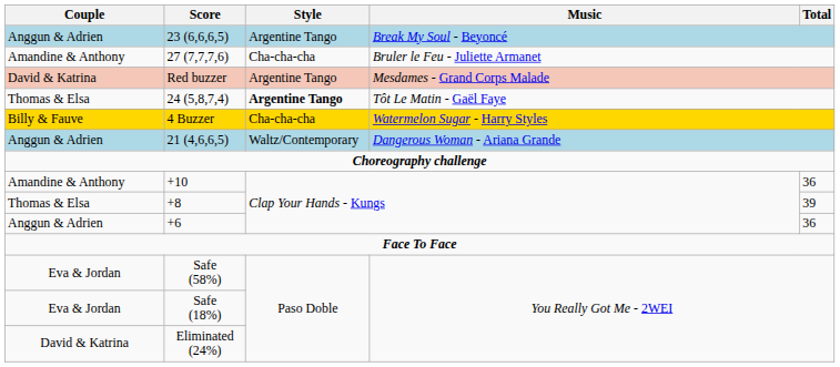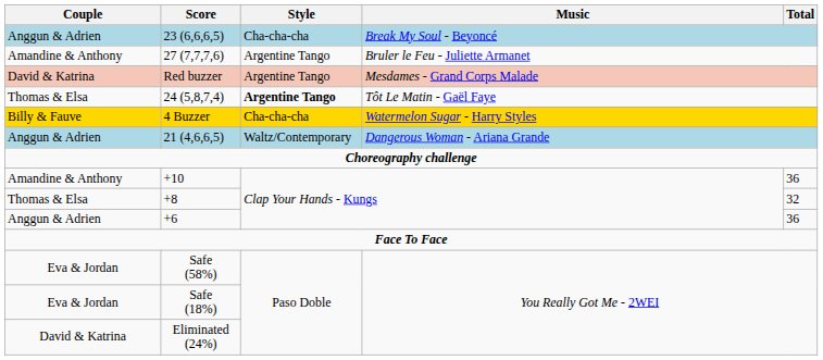 <table class="wikitable" style="width:80%;">
 <tr>
 <th style="width:20%;">Couple</th>
 <th style="width:10%;">Score</th>
 <th style="width:15%;">Style</th>
 <th style="width:60%;">Music</th>
 <th style="width:60%;">Total</th>
 </tr>
 <tr style="background:lightblue;">
 <td>Anggun & Adrien</td>
 <td>23 (6,6,6,5)</td>
-<td>Argentine Tango</td>
+<td>Cha-cha-cha</td>
 <td colspan="2"><em><a href='#'>Break My Soul</a></em> - <a href='#'>Beyoncé</a></td>
 </tr>
 <tr>
 <td>Amandine & Anthony</td>
 <td>27 (7,7,7,6)</td>
-<td>Cha-cha-cha</td>
+<td>Argentine Tango</td>
 <td colspan="2"><em>Bruler le Feu</em> - <a href='#'>Juliette Armanet</a></td>
 </tr>
 <tr style="background:#f4c7b8;">
 <td>David & Katrina</td>
 <td>Red buzzer</td>
 <td>Argentine Tango</td>
 <td colspan="2"><em>Mesdames</em> - <a href='#'>Grand Corps Malade</a></td>
 </tr>
 <tr>
 <td>Thomas & Elsa</td>
 <td>24 (5,8,7,4)</td>
 <td><strong>Argentine Tango</strong></td>
 <td colspan="2"><em>Tôt Le Matin</em> - <a href='#'>Gaël Faye</a></td>
 </tr>
 <tr style="background:gold;">
 <td>Billy & Fauve</td>
 <td>4 Buzzer</td>
 <td>Cha-cha-cha</td>
 <td colspan="2"><em><a href='#'>Watermelon Sugar</a></em> - <a href='#'>Harry Styles</a></td>
 </tr>
 <tr style="background:lightblue;">
 <td>Anggun & Adrien</td>
 <td>21 (4,6,6,5)</td>
 <td>Waltz/Contemporary</td>
 <td colspan="2"><em><a href='#'>Dangerous Woman</a></em> - <a href='#'>Ariana Grande</a></td>
 </tr>
 <tr>
 <td colspan=5 style="text-align:center;"><strong><em>Choreography challenge</em></strong></td>
 </tr>
 <tr style="text-align:left;">
 <td>Amandine & Anthony</td>
 <td>+10</td>
 <td rowspan=3 colspan=2><em>Clap Your Hands</em> - <a href='#'>Kungs</a></td>
 <td>36</td>
 </tr>
 <tr style="text-align:left;">
 <td>Thomas & Elsa</td>
 <td>+8</td>
-<td>39</td>
+<td>32</td>
 </tr>
 <tr style="text-align:left;">
 <td>Anggun & Adrien</td>
 <td>+6</td>
 <td>36</td>
 </tr>
 <tr>
 <td colspan=5 style="text-align:center;"><strong><em>Face To Face</em></strong></td>
 </tr>
 <tr style="text-align:center;">
 <td>Eva & Jordan</td>
 <td>Safe<br>(58%)</td>
 <td rowspan=3>Paso Doble</td>
 <td rowspan=3 colspan=2><em>You Really Got Me</em> - <a href='#'>2WEI</a></td>
 </tr>
 <tr style="text-align:center;">
 <td>Eva & Jordan</td>
 <td>Safe<br>(18%)</td>
 </tr>
 <tr style="text-align:center;">
 <td>David & Katrina</td>
 <td>Eliminated<br>(24%)</td>
 </tr>
 </table>
